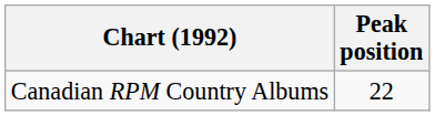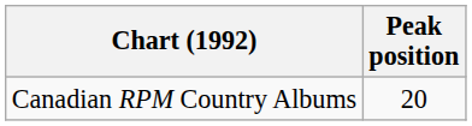 <table class="wikitable">
 <tr>
 <th>Chart (1992)</th>
 <th>Peak<br>position</th>
 </tr>
 <tr>
 <td>Canadian <em>RPM</em> Country Albums</td>
-<td align="center">22</td>
+<td align="center">20</td>
 </tr>
 </table>
